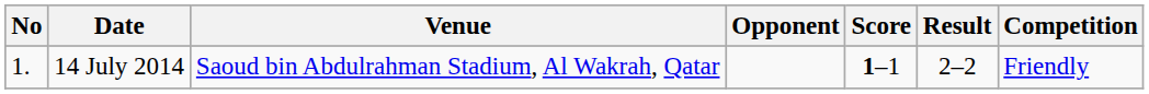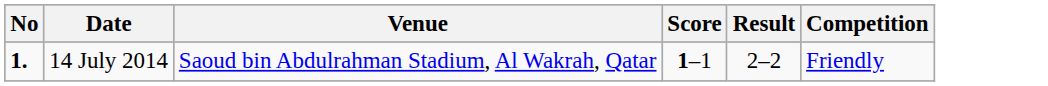 <table class="wikitable" style="font-size:85%;">
 <tr>
 <th>No</th>
 <th>Date</th>
 <th>Venue</th>
-<th>Opponent</th>
 <th>Score</th>
 <th>Result</th>
 <th>Competition</th>
 </tr>
 <tr>
-<td>1.</td>
+<td><strong>1.</strong></td>
 <td>14 July 2014</td>
 <td><a href='#'>Saoud bin Abdulrahman Stadium</a>, <a href='#'>Al Wakrah</a>, <a href='#'>Qatar</a></td>
-<td></td>
 <td align=center><strong>1</strong>–1</td>
 <td align=center>2–2</td>
 <td><a href='#'>Friendly</a></td>
 </tr>
 </table>
